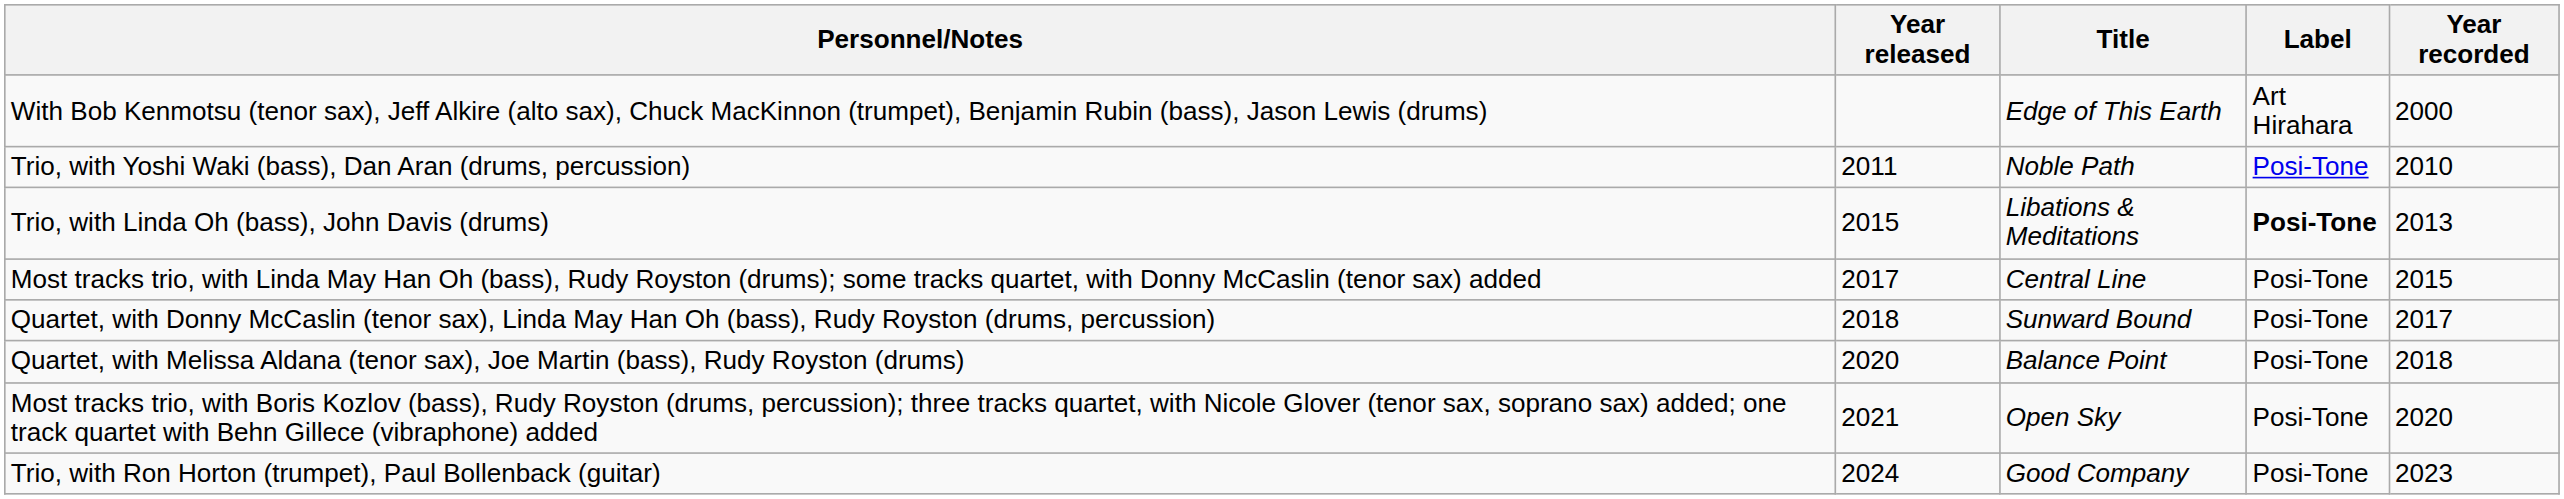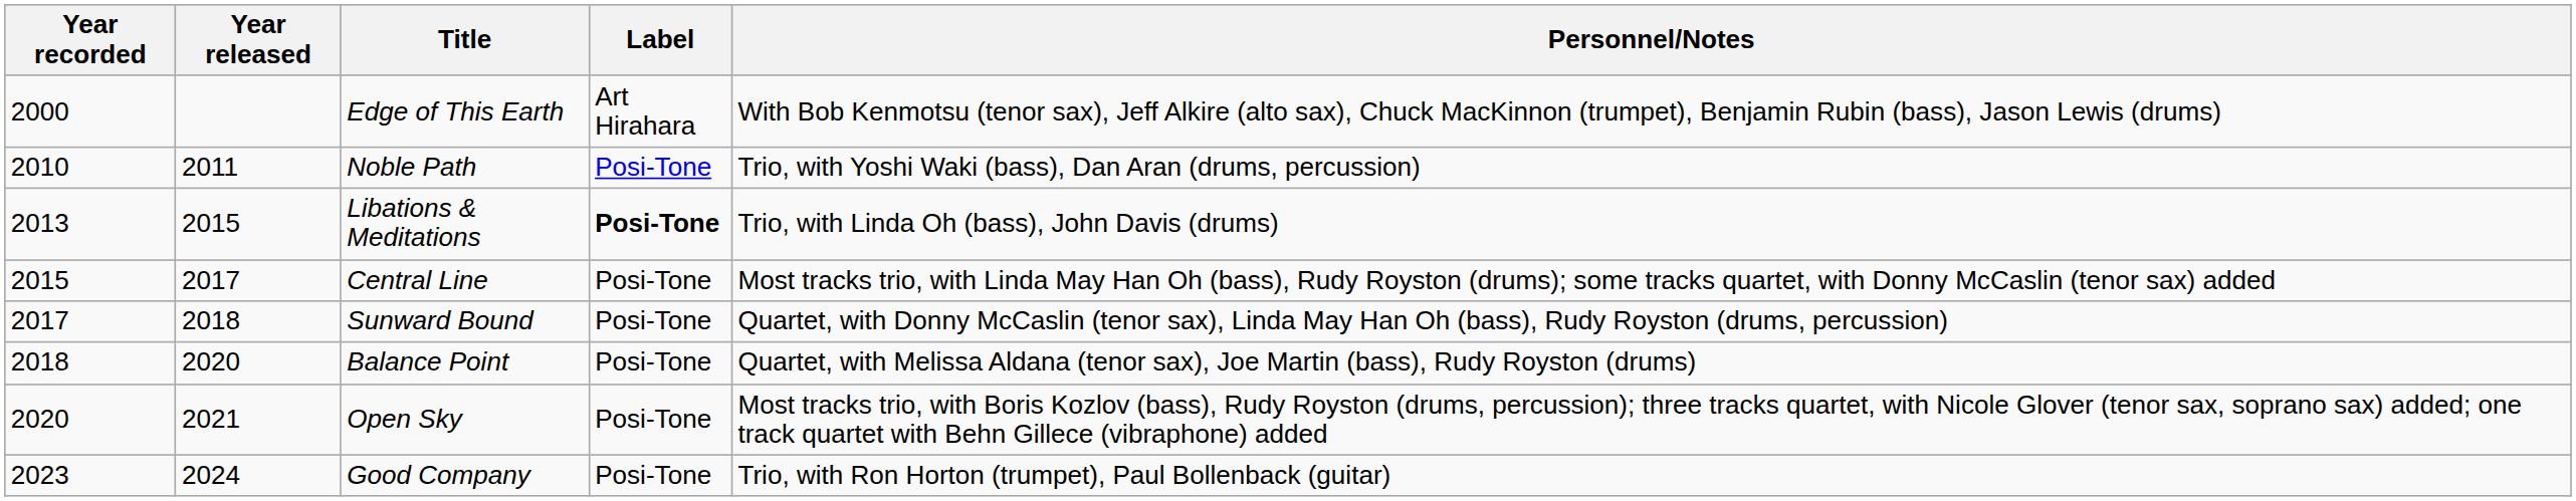 <table class="wikitable sortable">
 <tr>
-<th>Personnel/Notes</th>
+<th>Year recorded</th>
 <th>Year released</th>
 <th>Title</th>
 <th>Label</th>
-<th>Year recorded</th>
+<th>Personnel/Notes</th>
 </tr>
 <tr>
-<td>With Bob Kenmotsu (tenor sax), Jeff Alkire (alto sax), Chuck MacKinnon (trumpet), Benjamin Rubin (bass), Jason Lewis (drums)</td>
+<td>2000</td>
 <td></td>
 <td><em>Edge of This Earth</em></td>
 <td>Art Hirahara</td>
-<td>2000</td>
+<td>With Bob Kenmotsu (tenor sax), Jeff Alkire (alto sax), Chuck MacKinnon (trumpet), Benjamin Rubin (bass), Jason Lewis (drums)</td>
 </tr>
 <tr>
-<td>Trio, with Yoshi Waki (bass), Dan Aran (drums, percussion)</td>
+<td>2010</td>
 <td>2011</td>
 <td><em>Noble Path</em></td>
 <td><a href='#'>Posi-Tone</a></td>
-<td>2010</td>
+<td>Trio, with Yoshi Waki (bass), Dan Aran (drums, percussion)</td>
 </tr>
 <tr>
-<td>Trio, with Linda Oh (bass), John Davis (drums)</td>
+<td>2013</td>
 <td>2015</td>
 <td><em>Libations & Meditations</em></td>
 <td><strong>Posi-Tone</strong></td>
-<td>2013</td>
+<td>Trio, with Linda Oh (bass), John Davis (drums)</td>
 </tr>
 <tr>
-<td>Most tracks trio, with Linda May Han Oh (bass), Rudy Royston (drums); some tracks quartet, with Donny McCaslin (tenor sax) added</td>
+<td>2015</td>
 <td>2017</td>
 <td><em>Central Line</em></td>
 <td>Posi-Tone</td>
-<td>2015</td>
+<td>Most tracks trio, with Linda May Han Oh (bass), Rudy Royston (drums); some tracks quartet, with Donny McCaslin (tenor sax) added</td>
 </tr>
 <tr>
-<td>Quartet, with Donny McCaslin (tenor sax), Linda May Han Oh (bass), Rudy Royston (drums, percussion)</td>
+<td>2017</td>
 <td>2018</td>
 <td><em>Sunward Bound</em></td>
 <td>Posi-Tone</td>
-<td>2017</td>
+<td>Quartet, with Donny McCaslin (tenor sax), Linda May Han Oh (bass), Rudy Royston (drums, percussion)</td>
 </tr>
 <tr>
-<td>Quartet, with Melissa Aldana (tenor sax), Joe Martin (bass), Rudy Royston (drums)</td>
+<td>2018</td>
 <td>2020</td>
 <td><em>Balance Point</em></td>
 <td>Posi-Tone</td>
-<td>2018</td>
+<td>Quartet, with Melissa Aldana (tenor sax), Joe Martin (bass), Rudy Royston (drums)</td>
 </tr>
 <tr>
-<td>Most tracks trio, with Boris Kozlov (bass), Rudy Royston (drums, percussion); three tracks quartet, with Nicole Glover (tenor sax, soprano sax) added; one track quartet with Behn Gillece (vibraphone) added</td>
+<td>2020</td>
 <td>2021</td>
 <td><em>Open Sky</em></td>
 <td>Posi-Tone</td>
-<td>2020</td>
+<td>Most tracks trio, with Boris Kozlov (bass), Rudy Royston (drums, percussion); three tracks quartet, with Nicole Glover (tenor sax, soprano sax) added; one track quartet with Behn Gillece (vibraphone) added</td>
 </tr>
 <tr>
-<td>Trio, with Ron Horton (trumpet), Paul Bollenback (guitar)</td>
+<td>2023</td>
 <td>2024</td>
 <td><em>Good Company</em></td>
 <td>Posi-Tone</td>
-<td>2023</td>
+<td>Trio, with Ron Horton (trumpet), Paul Bollenback (guitar)</td>
 </tr>
 </table>
